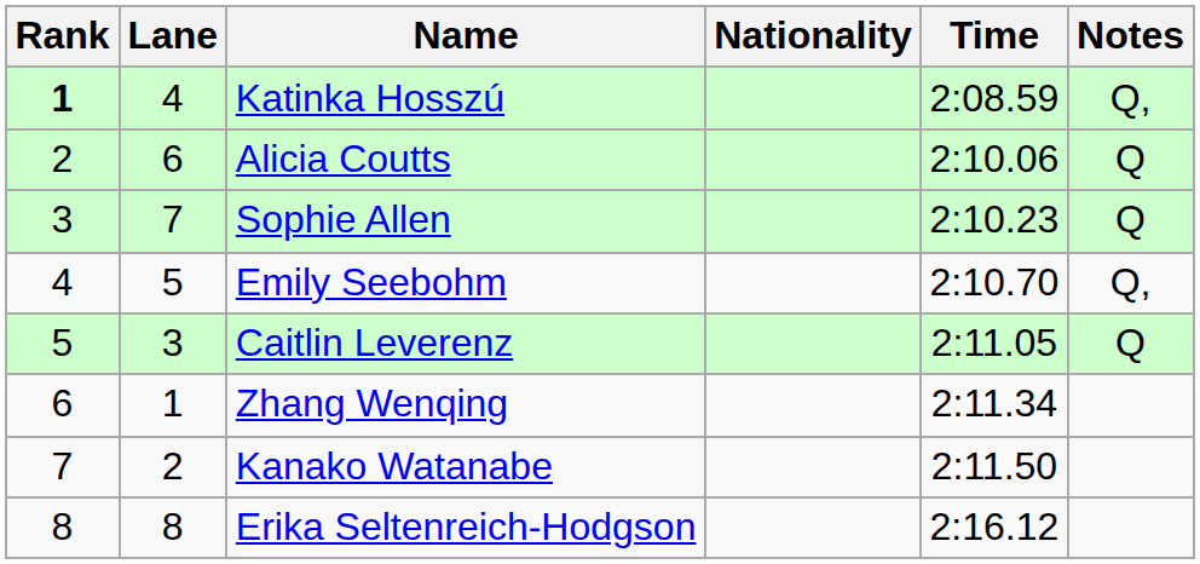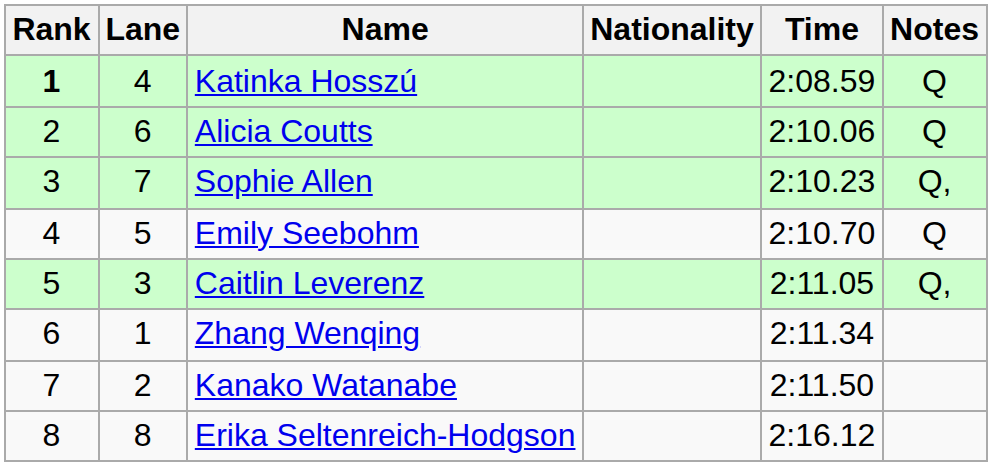 <table class="wikitable sortable" style="text-align:center">
 <tr>
 <th>Rank</th>
 <th>Lane</th>
 <th>Name</th>
 <th>Nationality</th>
 <th>Time</th>
 <th>Notes</th>
 </tr>
 <tr bgcolor=ccffcc>
 <td><strong>1</strong></td>
 <td>4</td>
 <td align=left><a href='#'>Katinka Hosszú</a></td>
 <td align=left></td>
 <td>2:08.59</td>
-<td>Q, </td>
+<td>Q</td>
 </tr>
 <tr bgcolor=ccffcc>
 <td>2</td>
 <td>6</td>
 <td align=left><a href='#'>Alicia Coutts</a></td>
 <td align=left></td>
 <td>2:10.06</td>
 <td>Q</td>
 </tr>
 <tr bgcolor=ccffcc>
 <td>3</td>
 <td>7</td>
 <td align=left><a href='#'>Sophie Allen</a></td>
 <td align=left></td>
 <td>2:10.23</td>
-<td>Q</td>
+<td>Q, </td>
 </tr>
 <tr>
 <td>4</td>
 <td>5</td>
 <td align=left><a href='#'>Emily Seebohm</a></td>
 <td align=left></td>
 <td>2:10.70</td>
-<td>Q, </td>
+<td>Q</td>
 </tr>
 <tr bgcolor=ccffcc>
 <td>5</td>
 <td>3</td>
 <td align=left><a href='#'>Caitlin Leverenz</a></td>
 <td align=left></td>
 <td>2:11.05</td>
-<td>Q</td>
+<td>Q, </td>
 </tr>
 <tr>
 <td>6</td>
 <td>1</td>
 <td align=left><a href='#'>Zhang Wenqing</a></td>
 <td align=left></td>
 <td>2:11.34</td>
 <td></td>
 </tr>
 <tr>
 <td>7</td>
 <td>2</td>
 <td align=left><a href='#'>Kanako Watanabe</a></td>
 <td align=left></td>
 <td>2:11.50</td>
 <td></td>
 </tr>
 <tr>
 <td>8</td>
 <td>8</td>
 <td align=left><a href='#'>Erika Seltenreich-Hodgson</a></td>
 <td align=left></td>
 <td>2:16.12</td>
 <td></td>
 </tr>
 </table>
